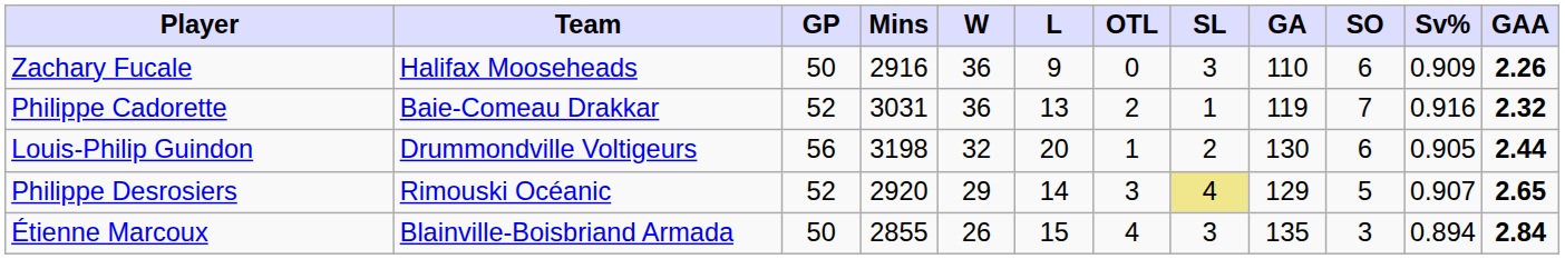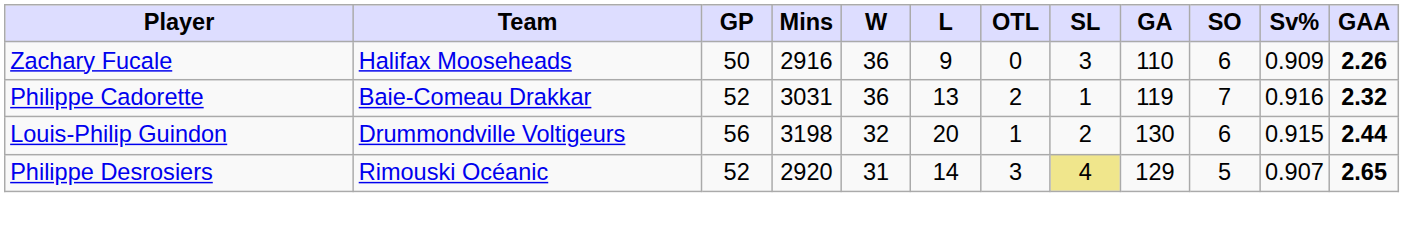 <table class="wikitable" style="text-align:center">
 <tr>
 <th style="background:#ddf; width:25%;">Player</th>
 <th style="background:#ddf; width:25%;">Team</th>
 <th style="background:#ddf; width:5%;">GP</th>
 <th style="background:#ddf; width:5%;">Mins</th>
 <th style="background:#ddf; width:5%;">W</th>
 <th style="background:#ddf; width:5%;">L</th>
 <th style="background:#ddf; width:5%;">OTL</th>
 <th style="background:#ddf; width:5%;">SL</th>
 <th style="background:#ddf; width:5%;">GA</th>
 <th style="background:#ddf; width:5%;">SO</th>
 <th style="background:#ddf; width:5%;">Sv%</th>
 <th style="background:#ddf; width:5%;">GAA</th>
 </tr>
 <tr>
 <td align=left><a href='#'>Zachary Fucale</a></td>
 <td align=left><a href='#'>Halifax Mooseheads</a></td>
 <td>50</td>
 <td>2916</td>
 <td>36</td>
 <td>9</td>
 <td>0</td>
 <td>3</td>
 <td>110</td>
 <td>6</td>
 <td>0.909</td>
 <td><strong>2.26</strong></td>
 </tr>
 <tr>
 <td align=left><a href='#'>Philippe Cadorette</a></td>
 <td align=left><a href='#'>Baie-Comeau Drakkar</a></td>
 <td>52</td>
 <td>3031</td>
 <td>36</td>
 <td>13</td>
 <td>2</td>
 <td>1</td>
 <td>119</td>
 <td>7</td>
 <td>0.916</td>
 <td><strong>2.32</strong></td>
 </tr>
 <tr>
 <td align=left><a href='#'>Louis-Philip Guindon</a></td>
 <td align=left><a href='#'>Drummondville Voltigeurs</a></td>
 <td>56</td>
 <td>3198</td>
 <td>32</td>
 <td>20</td>
 <td>1</td>
 <td>2</td>
 <td>130</td>
 <td>6</td>
-<td>0.905</td>
+<td>0.915</td>
 <td><strong>2.44</strong></td>
 </tr>
 <tr>
 <td align=left><a href='#'>Philippe Desrosiers</a></td>
 <td align=left><a href='#'>Rimouski Océanic</a></td>
 <td>52</td>
 <td>2920</td>
-<td>29</td>
+<td>31</td>
 <td>14</td>
 <td>3</td>
 <td style="background: khaki;">4</td>
 <td>129</td>
 <td>5</td>
 <td>0.907</td>
 <td><strong>2.65</strong></td>
 </tr>
-<tr>
-<td align=left><a href='#'>Étienne Marcoux</a></td>
-<td align=left><a href='#'>Blainville-Boisbriand Armada</a></td>
-<td>50</td>
-<td>2855</td>
-<td>26</td>
-<td>15</td>
-<td>4</td>
-<td>3</td>
-<td>135</td>
-<td>3</td>
-<td>0.894</td>
-<td><strong>2.84</strong></td>
-</tr>
 </table>
